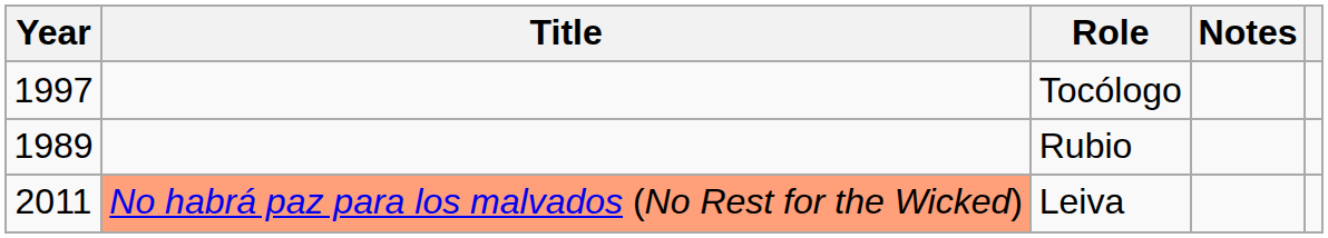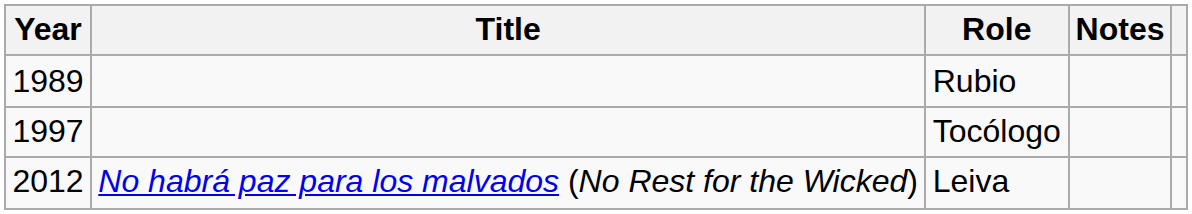 <table class="wikitable sortable">
 <tr>
 <th>Year</th>
 <th>Title</th>
 <th>Role</th>
 <th class="unsortable">Notes</th>
 <th></th>
 </tr>
 <tr>
+<td align  ="center">1989</td>
+<td><em></em></td>
+<td>Rubio</td>
+<td></td>
+<td align = "center"></td>
+</tr>
+<tr>
 <td align  ="center">1997</td>
 <td><em></em></td>
 <td>Tocólogo</td>
 <td></td>
 <td align = "center"></td>
 </tr>
 <tr>
-<td align  ="center">1989</td>
-<td><em></em></td>
-<td>Rubio</td>
-<td></td>
-<td align = "center"></td>
-</tr>
-<tr>
-<td align  ="center">2011</td>
-<td style="background: lightsalmon;"><em><a href='#'>No habrá paz para los malvados</a></em> (<em>No Rest for the Wicked</em>)</td>
+<td align  ="center">2012</td>
+<td><em><a href='#'>No habrá paz para los malvados</a></em> (<em>No Rest for the Wicked</em>)</td>
 <td>Leiva</td>
 <td></td>
 <td align = "center"></td>
 </tr>
 </table>
